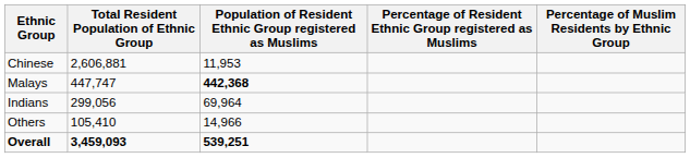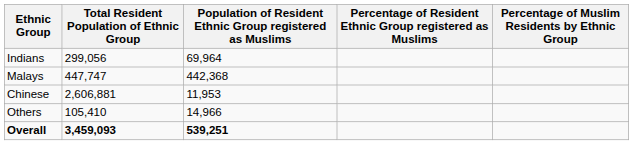 <table class="wikitable">
 <tr>
 <th>Ethnic Group</th>
 <th>Total Resident Population of Ethnic Group</th>
 <th>Population of Resident Ethnic Group registered as Muslims</th>
 <th>Percentage of Resident Ethnic Group registered as Muslims</th>
 <th>Percentage of Muslim Residents by Ethnic Group</th>
 </tr>
 <tr>
-<td>Chinese</td>
-<td>2,606,881</td>
-<td>11,953</td>
+<td>Indians</td>
+<td>299,056</td>
+<td>69,964</td>
 <td></td>
 <td></td>
 </tr>
 <tr>
 <td>Malays</td>
 <td>447,747</td>
-<td><strong>442,368</strong></td>
+<td>442,368</td>
 <td></td>
 <td></td>
 </tr>
 <tr>
-<td>Indians</td>
-<td>299,056</td>
-<td>69,964</td>
+<td>Chinese</td>
+<td>2,606,881</td>
+<td>11,953</td>
 <td></td>
 <td></td>
 </tr>
 <tr>
 <td>Others</td>
 <td>105,410</td>
 <td>14,966</td>
 <td></td>
 <td></td>
 </tr>
 <tr>
 <td><strong>Overall</strong></td>
 <td><strong>3,459,093</strong></td>
 <td><strong>539,251</strong></td>
 <td></td>
 <td></td>
 </tr>
 </table>
